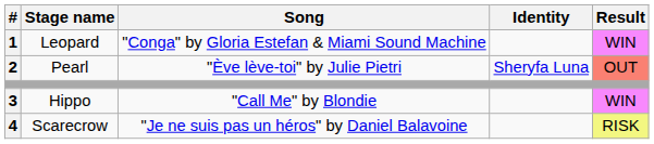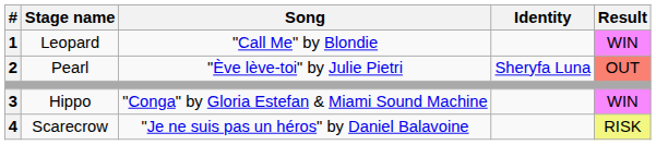 <table class="wikitable plainrowheaders" style="text-align: center;">
 <tr>
 <th>#</th>
 <th>Stage name</th>
 <th>Song</th>
 <th>Identity</th>
 <th>Result</th>
 </tr>
 <tr>
 <th>1</th>
 <td>Leopard</td>
-<td>"<a href='#'>Conga</a>" by <a href='#'>Gloria Estefan</a> & <a href='#'>Miami Sound Machine</a></td>
+<td>"<a href='#'>Call Me</a>" by <a href='#'>Blondie</a></td>
 <td></td>
 <td bgcolor="#F888FD">WIN</td>
 </tr>
 <tr>
 <th>2</th>
 <td>Pearl</td>
 <td>"<a href='#'>Ève lève-toi</a>" by <a href='#'>Julie Pietri</a></td>
 <td><a href='#'>Sheryfa Luna</a></td>
 <td bgcolor="salmon">OUT</td>
 </tr>
 <tr>
 <td colspan="5" style="background:darkgray"></td>
 </tr>
 <tr>
 <th>3</th>
 <td>Hippo</td>
-<td>"<a href='#'>Call Me</a>" by <a href='#'>Blondie</a></td>
+<td>"<a href='#'>Conga</a>" by <a href='#'>Gloria Estefan</a> & <a href='#'>Miami Sound Machine</a></td>
 <td></td>
 <td bgcolor="#F888FD">WIN</td>
 </tr>
 <tr>
 <th>4</th>
 <td>Scarecrow</td>
 <td>"<a href='#'>Je ne suis pas un héros</a>" by <a href='#'>Daniel Balavoine</a></td>
 <td></td>
 <td bgcolor="#F3F781">RISK</td>
 </tr>
 </table>
